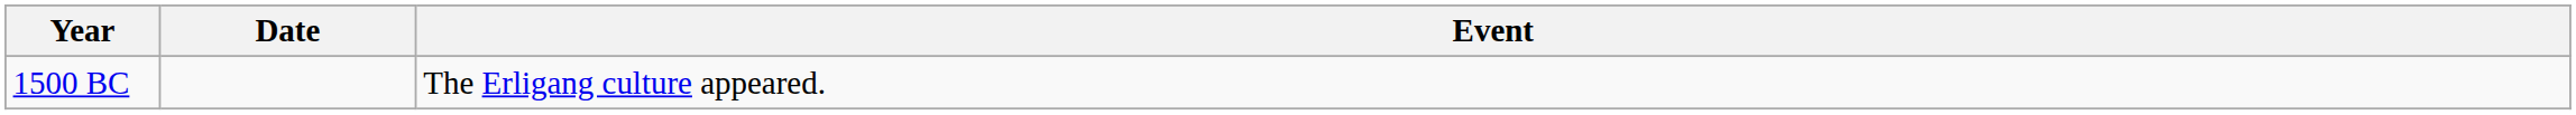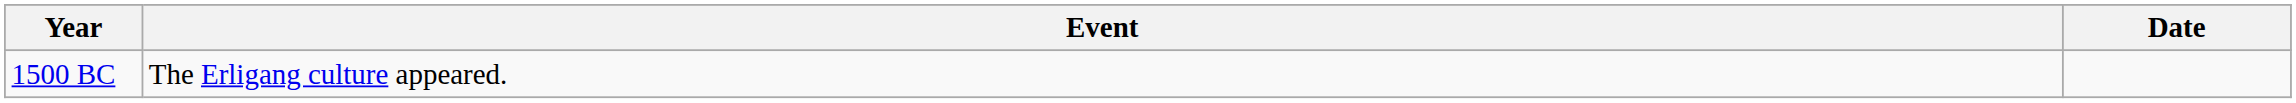 <table class="wikitable" width="100%">
 <tr>
 <th style="width:6%">Year</th>
+<th>Event</th>
 <th style="width:10%">Date</th>
-<th>Event</th>
 </tr>
 <tr>
 <td><a href='#'>1500 BC</a></td>
+<td>The <a href='#'>Erligang culture</a> appeared.</td>
 <td></td>
-<td>The <a href='#'>Erligang culture</a> appeared.</td>
 </tr>
 </table>
